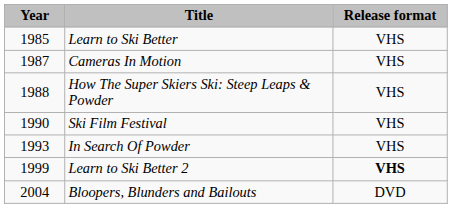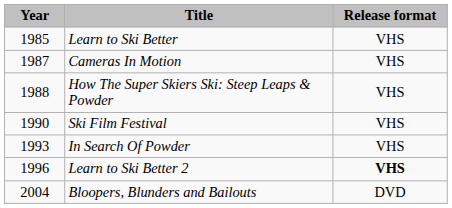 <table class="wikitable">
 <tr>
 <th style="width:60px; background:silver;">Year</th>
 <th style="width:290px; background:silver;">Title</th>
 <th style="width:120px; background:silver;">Release format</th>
 </tr>
 <tr>
 <td style="text-align:center;">1985</td>
 <td><em>Learn to Ski Better</em></td>
 <td style="text-align:center;">VHS</td>
 </tr>
 <tr>
 <td style="text-align:center;">1987</td>
 <td><em>Cameras In Motion</em></td>
 <td style="text-align:center;">VHS</td>
 </tr>
 <tr>
 <td style="text-align:center;">1988</td>
 <td><em>How The Super Skiers Ski: Steep Leaps & Powder</em></td>
 <td style="text-align:center;">VHS</td>
 </tr>
 <tr>
 <td style="text-align:center;">1990</td>
 <td><em>Ski Film Festival</em></td>
 <td style="text-align:center;">VHS</td>
 </tr>
 <tr>
 <td style="text-align:center;">1993</td>
 <td><em>In Search Of Powder</em></td>
 <td style="text-align:center;">VHS</td>
 </tr>
 <tr>
-<td style="text-align:center;">1999</td>
+<td style="text-align:center;">1996</td>
 <td><em>Learn to Ski Better 2</em></td>
 <td style="text-align:center;"><strong>VHS</strong></td>
 </tr>
 <tr>
 <td style="text-align:center;">2004</td>
 <td><em>Bloopers, Blunders and Bailouts</em></td>
 <td style="text-align:center;">DVD</td>
 </tr>
 </table>
